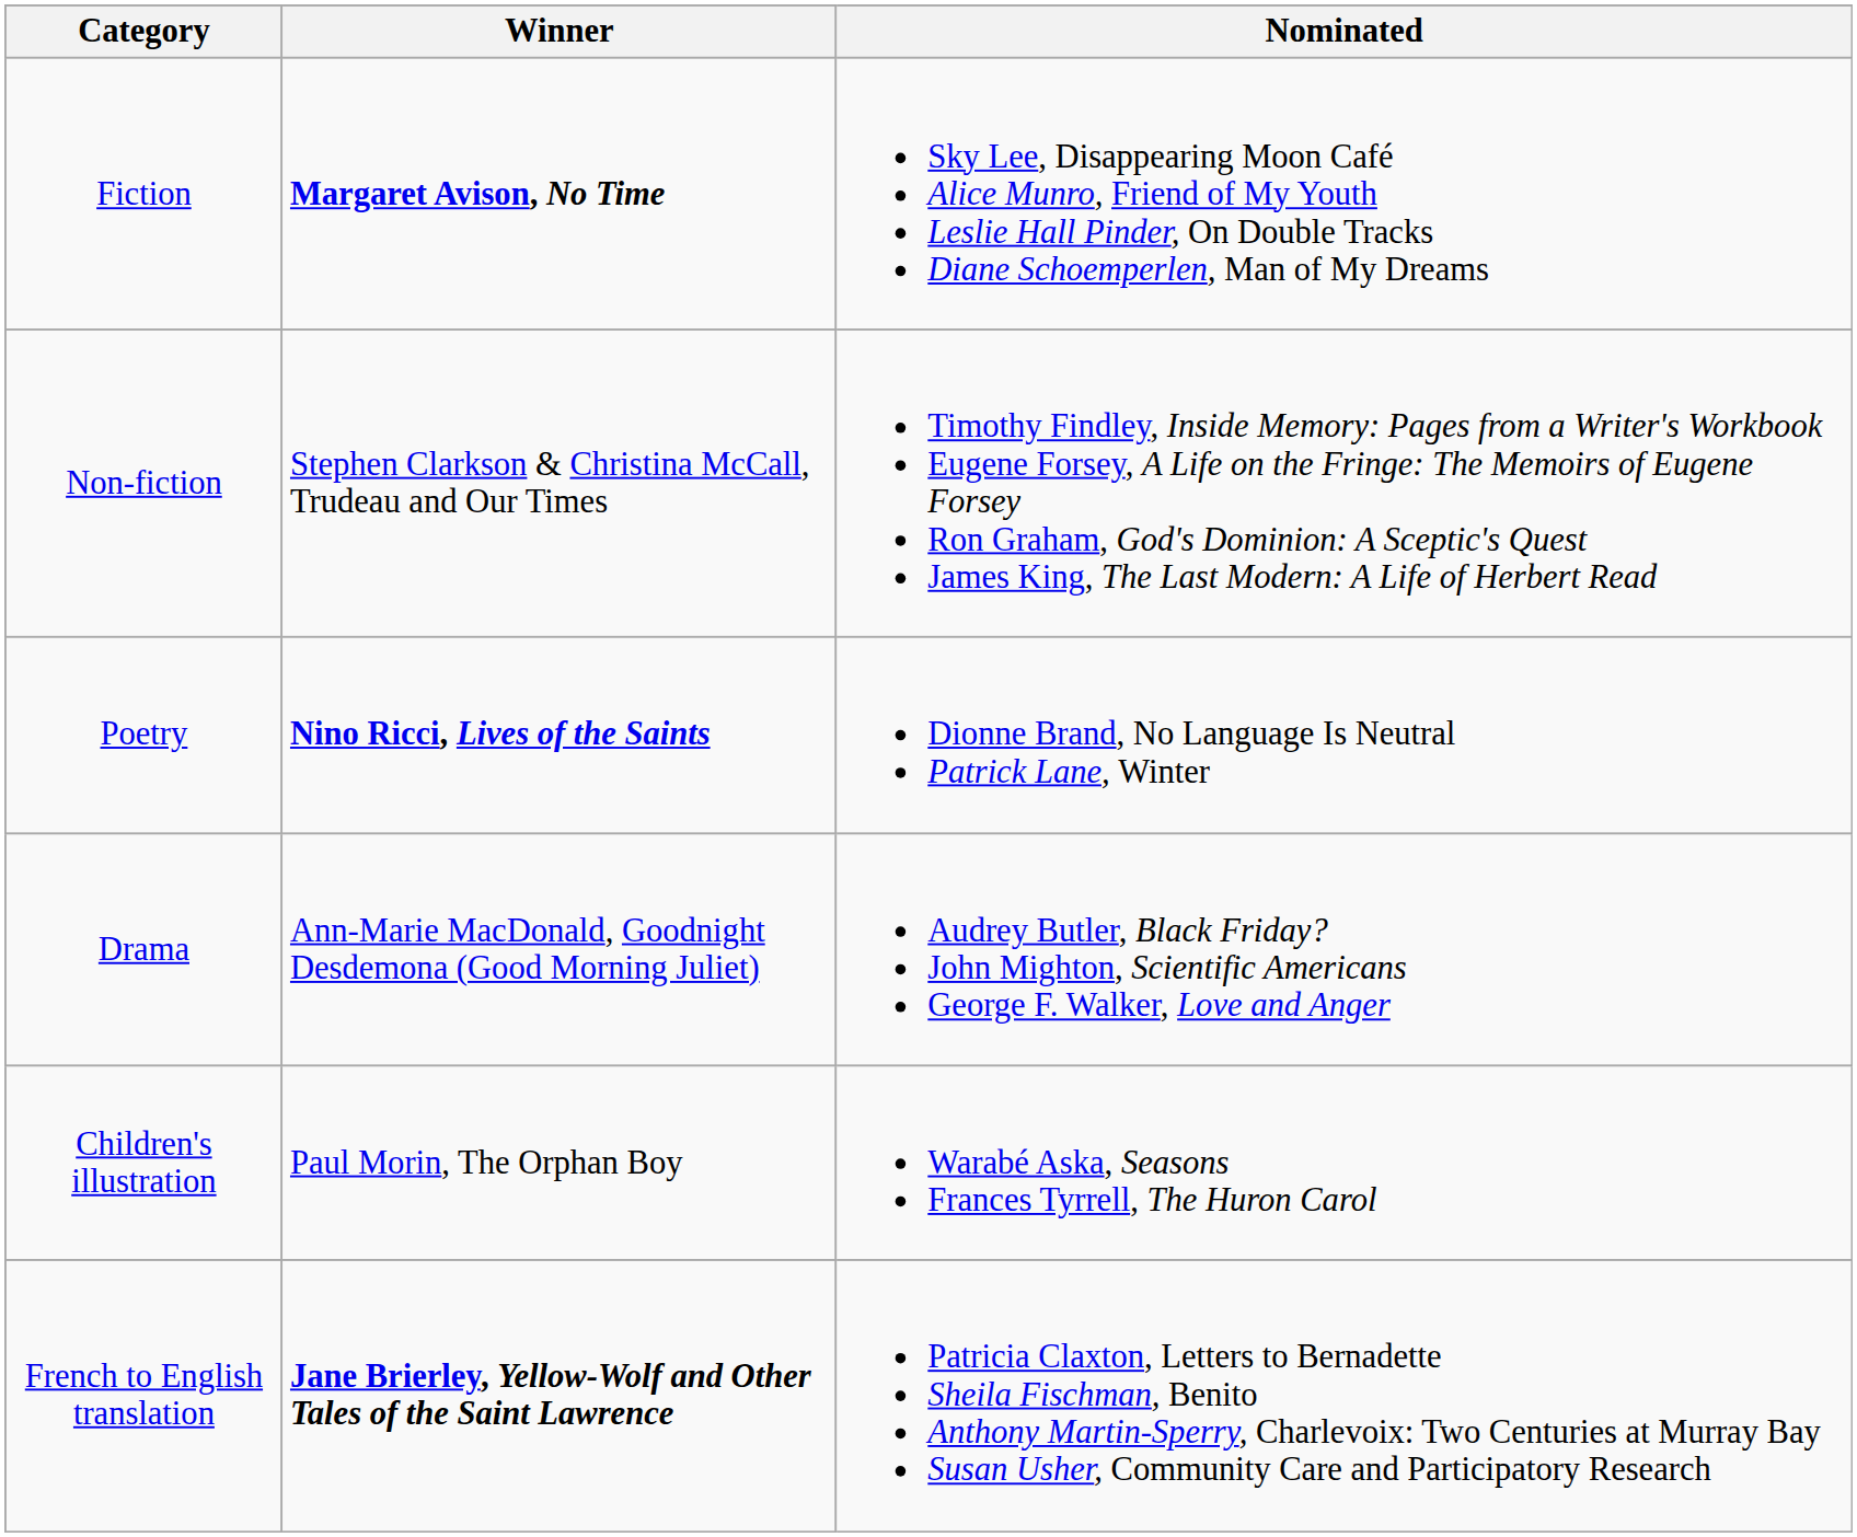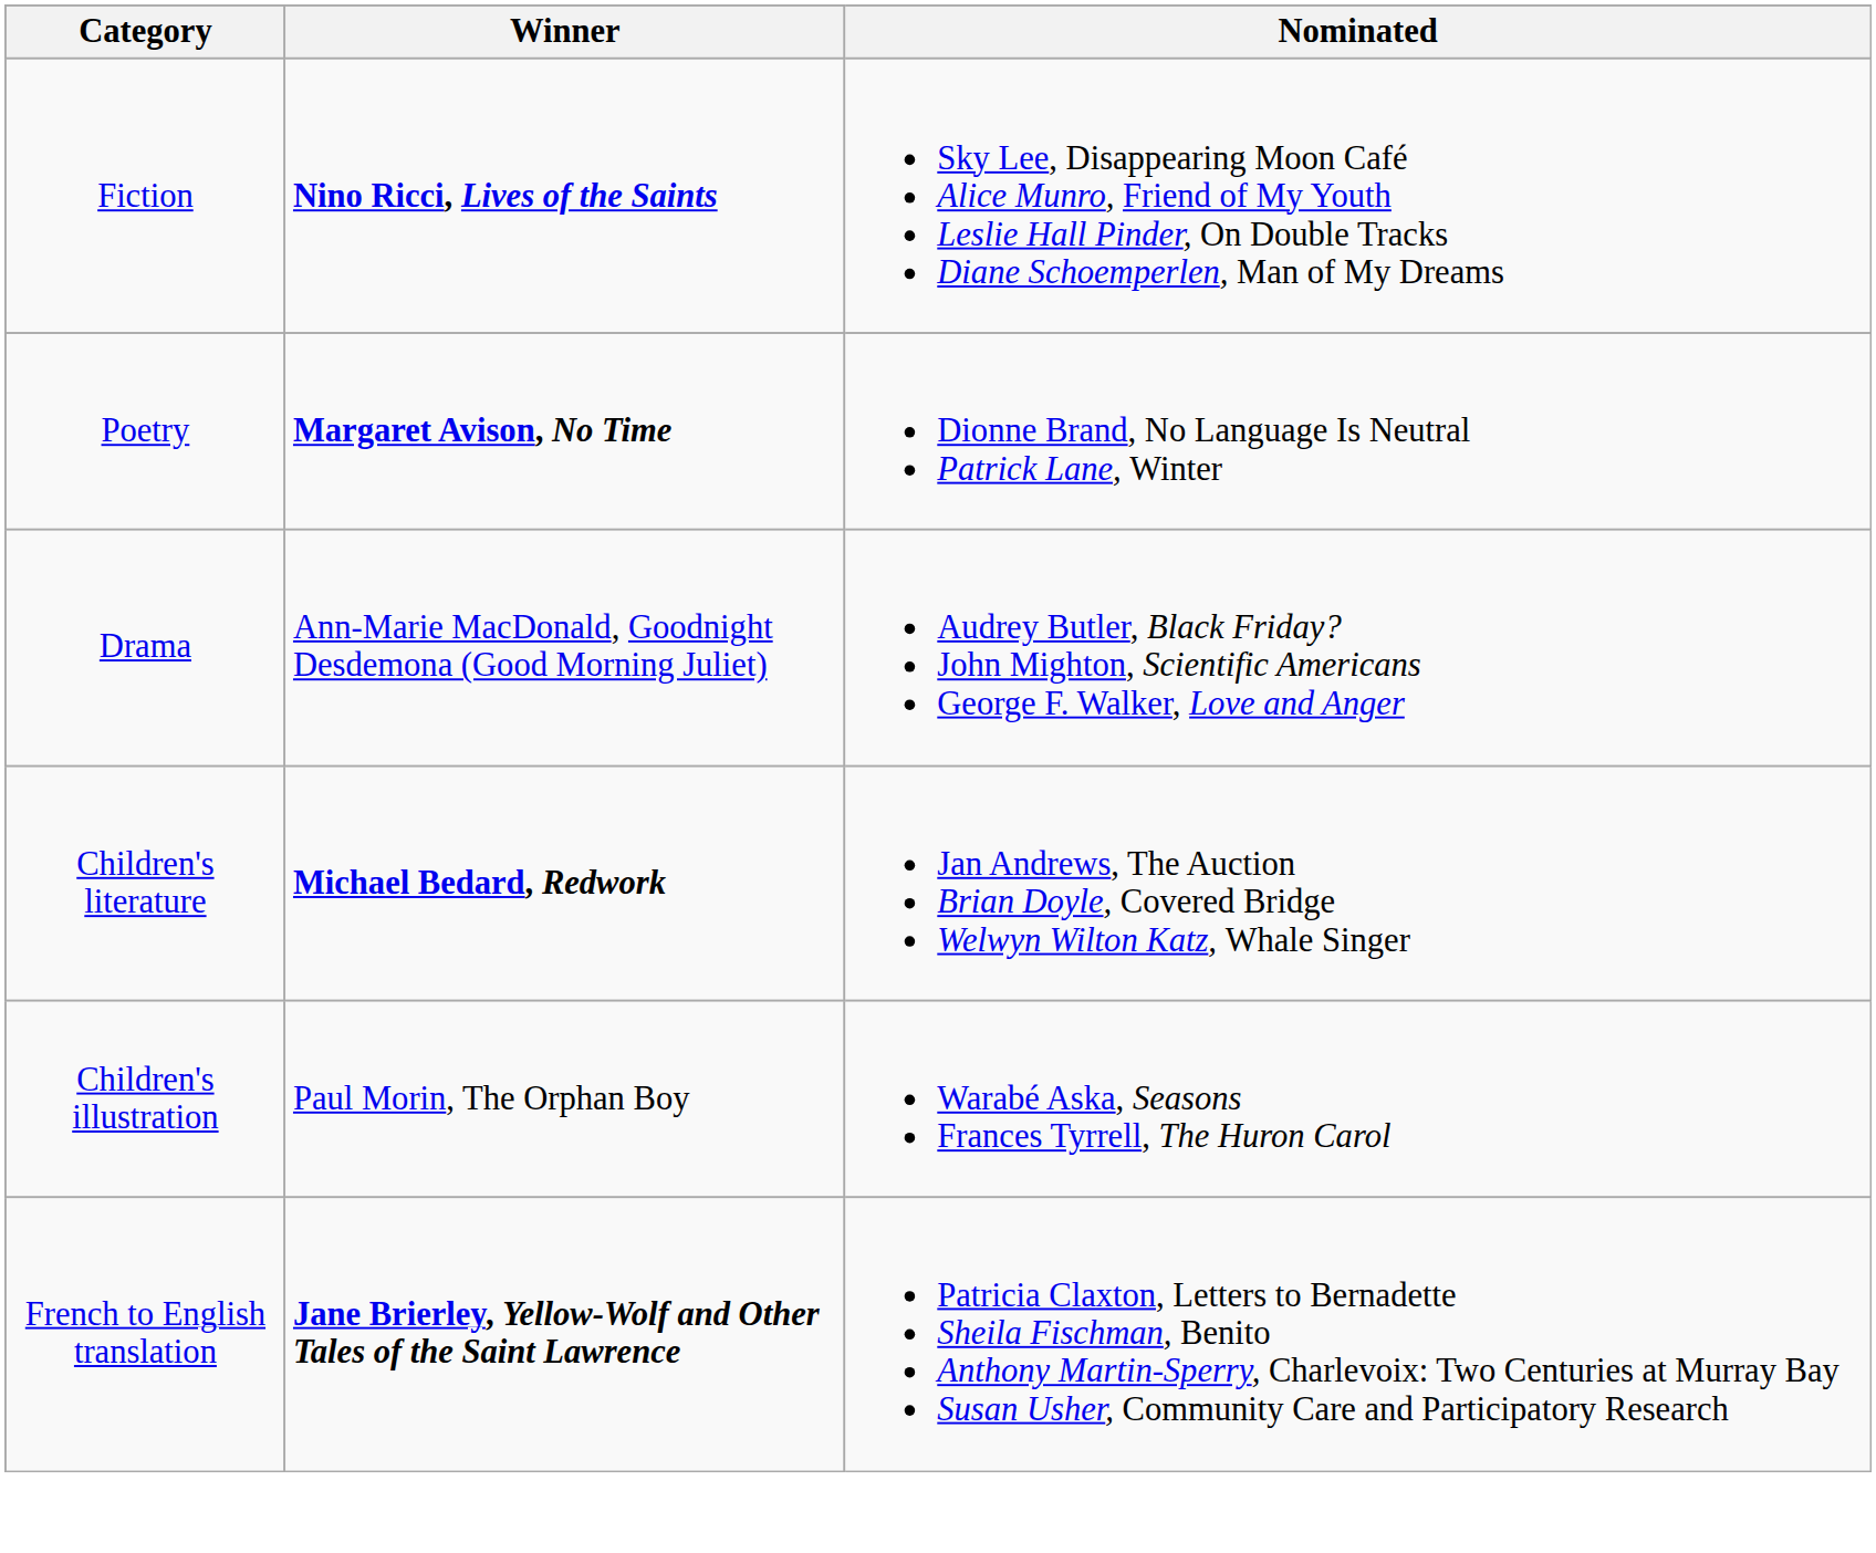 <table class="wikitable" width="100%">
 <tr>
 <th width=15%>Category</th>
 <th width=30%>Winner</th>
 <th width=55%>Nominated</th>
 </tr>
 <tr>
 <td align="center"><a href='#'>Fiction</a></td>
-<td> <strong><a href='#'>Margaret Avison</a>, <em>No Time<strong><em></td>
+<td> <strong><a href='#'>Nino Ricci</a>, <em><a href='#'>Lives of the Saints</a><strong><em></td>
 <td><br><ul><li><a href='#'>Sky Lee</a>, </em>Disappearing Moon Café<em></li><li><a href='#'>Alice Munro</a>, </em><a href='#'>Friend of My Youth</a><em></li><li><a href='#'>Leslie Hall Pinder</a>, </em>On Double Tracks<em></li><li><a href='#'>Diane Schoemperlen</a>, </em>Man of My Dreams<em></li></ul></td>
 </tr>
 <tr>
-<td align="center"><a href='#'>Non-fiction</a></td>
-<td> </strong><a href='#'>Stephen Clarkson</a> & <a href='#'>Christina McCall</a>, </em>Trudeau and Our Times</em></strong></td>
-<td><br><ul><li><a href='#'>Timothy Findley</a>, <em>Inside Memory: Pages from a Writer's Workbook</em></li><li><a href='#'>Eugene Forsey</a>, <em>A Life on the Fringe: The Memoirs of Eugene Forsey</em></li><li><a href='#'>Ron Graham</a>, <em>God's Dominion: A Sceptic's Quest</em></li><li><a href='#'>James King</a>, <em>The Last Modern: A Life of Herbert Read</em></li></ul></td>
-</tr>
-<tr>
 <td align="center"><a href='#'>Poetry</a></td>
-<td> <strong><a href='#'>Nino Ricci</a>, <em><a href='#'>Lives of the Saints</a><strong><em></td>
+<td> <strong><a href='#'>Margaret Avison</a>, <em>No Time<strong><em></td>
 <td><br><ul><li><a href='#'>Dionne Brand</a>, </em>No Language Is Neutral<em></li><li><a href='#'>Patrick Lane</a>, </em>Winter<em></li></ul></td>
 </tr>
 <tr>
 <td align="center"><a href='#'>Drama</a></td>
 <td> </strong><a href='#'>Ann-Marie MacDonald</a>, </em><a href='#'>Goodnight Desdemona (Good Morning Juliet)</a></em></strong></td>
 <td><br><ul><li><a href='#'>Audrey Butler</a>, <em>Black Friday?</em></li><li><a href='#'>John Mighton</a>, <em>Scientific Americans</em></li><li><a href='#'>George F. Walker</a>, <em><a href='#'>Love and Anger</a></em></li></ul></td>
+</tr>
+<tr>
+<td align="center"><a href='#'>Children's literature</a></td>
+<td> <strong><a href='#'>Michael Bedard</a>, <em>Redwork<strong><em></td>
+<td><br><ul><li><a href='#'>Jan Andrews</a>, </em>The Auction<em></li><li><a href='#'>Brian Doyle</a>, </em>Covered Bridge<em></li><li><a href='#'>Welwyn Wilton Katz</a>, </em>Whale Singer<em></li></ul></td>
 </tr>
 <tr>
 <td align="center"><a href='#'>Children's illustration</a></td>
 <td><strong> </strong><a href='#'>Paul Morin</a>, </em>The Orphan Boy</em></strong></strong></td>
 <td><br><ul><li><a href='#'>Warabé Aska</a>, <em>Seasons</em></li><li><a href='#'>Frances Tyrrell</a>, <em>The Huron Carol</em></li></ul></td>
 </tr>
 <tr>
 <td align="center"><a href='#'>French to English translation</a></td>
 <td> <strong><a href='#'>Jane Brierley</a>, <em>Yellow-Wolf and Other Tales of the Saint Lawrence<strong><em></td>
 <td><br><ul><li><a href='#'>Patricia Claxton</a>, </em>Letters to Bernadette<em></li><li><a href='#'>Sheila Fischman</a>, </em>Benito<em></li><li><a href='#'>Anthony Martin-Sperry</a>, </em>Charlevoix: Two Centuries at Murray Bay<em></li><li><a href='#'>Susan Usher</a>, </em>Community Care and Participatory Research<em></li></ul></td>
 </tr>
 </table>
